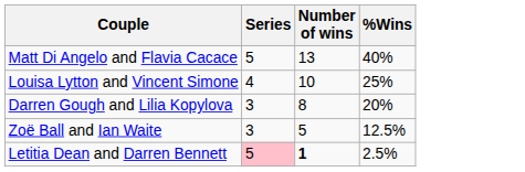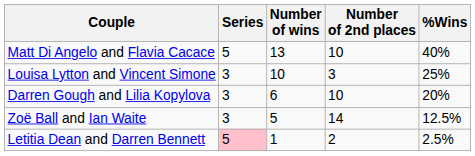 <table class="wikitable sortable" border="1"|->
 <tr>
 <th>Couple</th>
 <th>Series</th>
 <th>Number<br> of wins</th>
+<th>Number<br> of 2nd places</th>
 <th>%Wins</th>
 </tr>
 <tr>
 <td><a href='#'>Matt Di Angelo</a> and <a href='#'>Flavia Cacace</a></td>
 <td>5</td>
 <td>13</td>
+<td>10</td>
 <td>40%</td>
 </tr>
 <tr>
 <td><a href='#'>Louisa Lytton</a> and <a href='#'>Vincent Simone</a></td>
-<td>4</td>
+<td>3</td>
 <td>10</td>
+<td>3</td>
 <td>25%</td>
 </tr>
 <tr>
 <td><a href='#'>Darren Gough</a> and <a href='#'>Lilia Kopylova</a></td>
 <td>3</td>
-<td>8</td>
+<td>6</td>
+<td>10</td>
 <td>20%</td>
 </tr>
 <tr>
 <td><a href='#'>Zoë Ball</a> and <a href='#'>Ian Waite</a></td>
 <td>3</td>
 <td>5</td>
+<td>14</td>
 <td>12.5%</td>
 </tr>
 <tr>
 <td><a href='#'>Letitia Dean</a> and <a href='#'>Darren Bennett</a></td>
 <td style="background: pink;">5</td>
-<td><strong>1</strong></td>
+<td>1</td>
+<td>2</td>
 <td>2.5%</td>
 </tr>
 </table>
